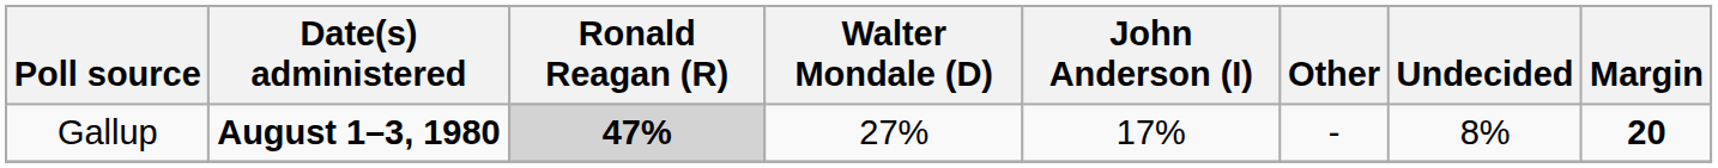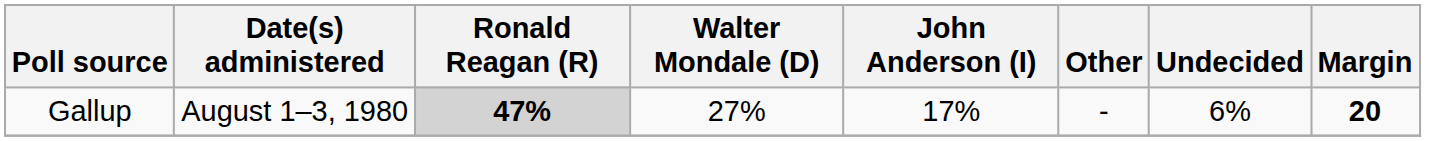 <table class="wikitable sortable" style="text-align:center;font-size:90%;line-height:17px">
 <tr valign= bottom>
 <th>Poll source</th>
 <th>Date(s)<br>administered</th>
 <th class="unsortable" style="width:100px;">Ronald<br>Reagan (R)</th>
 <th class="unsortable" style="width:100px;">Walter<br>Mondale (D)</th>
 <th class="unsortable" style="width:100px;">John<br>Anderson (I)</th>
 <th class="unsortable">Other</th>
 <th class="unsortable">Undecided</th>
 <th>Margin</th>
 </tr>
 <tr>
 <td align="center">Gallup</td>
-<td align="center"><strong>August 1–3, 1980</strong></td>
+<td align="center">August 1–3, 1980</td>
 <td style="background: lightgrey;"><strong>47%</strong></td>
 <td align="center">27%</td>
 <td align="center">17%</td>
 <td align="center">-</td>
-<td align="center">8%</td>
+<td align="center">6%</td>
 <td><strong>20</strong></td>
 </tr>
 <tr>
 </tr>
 </table>
